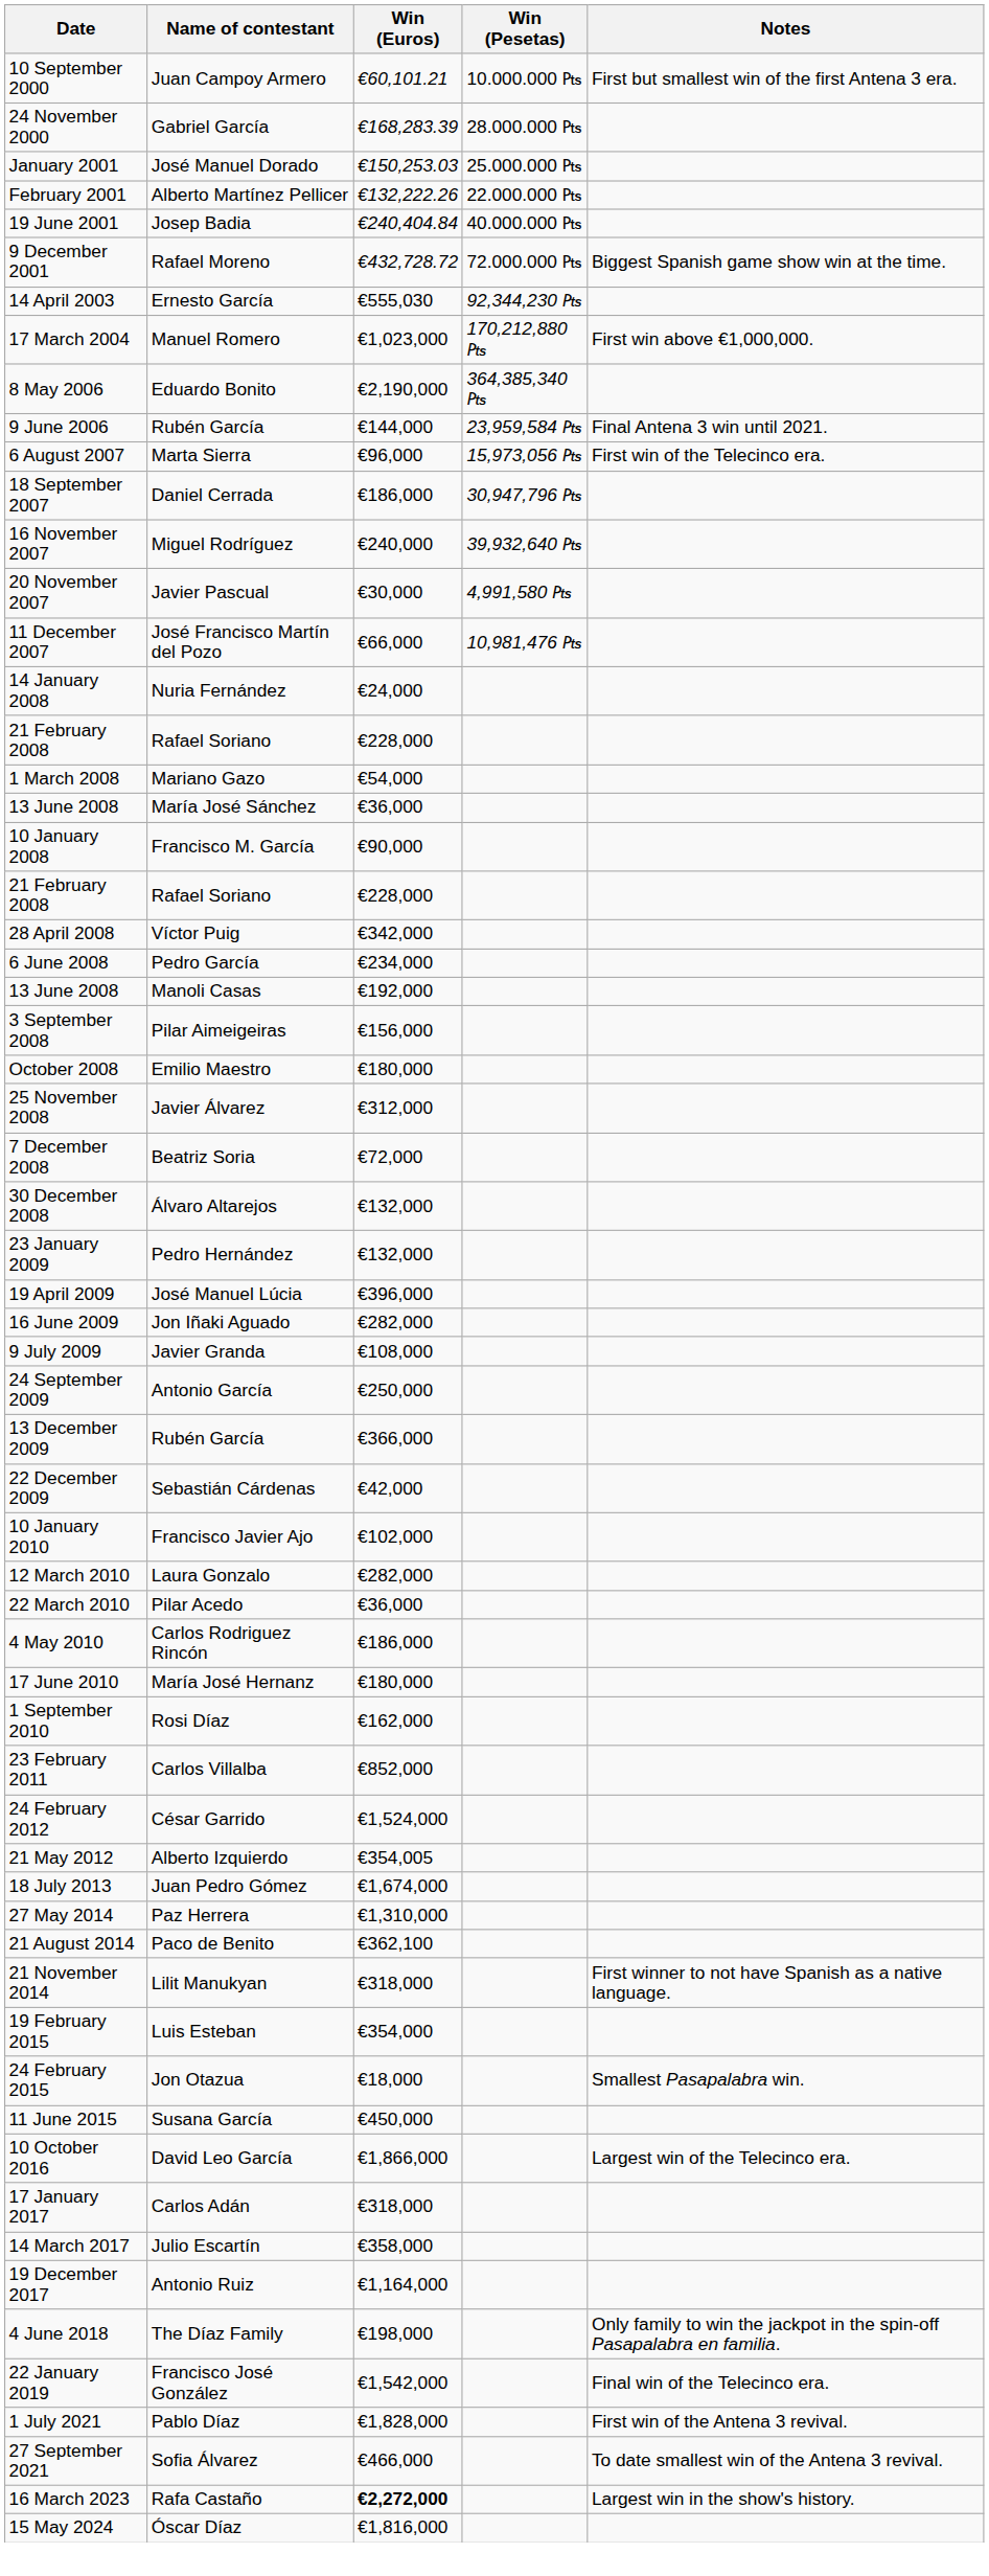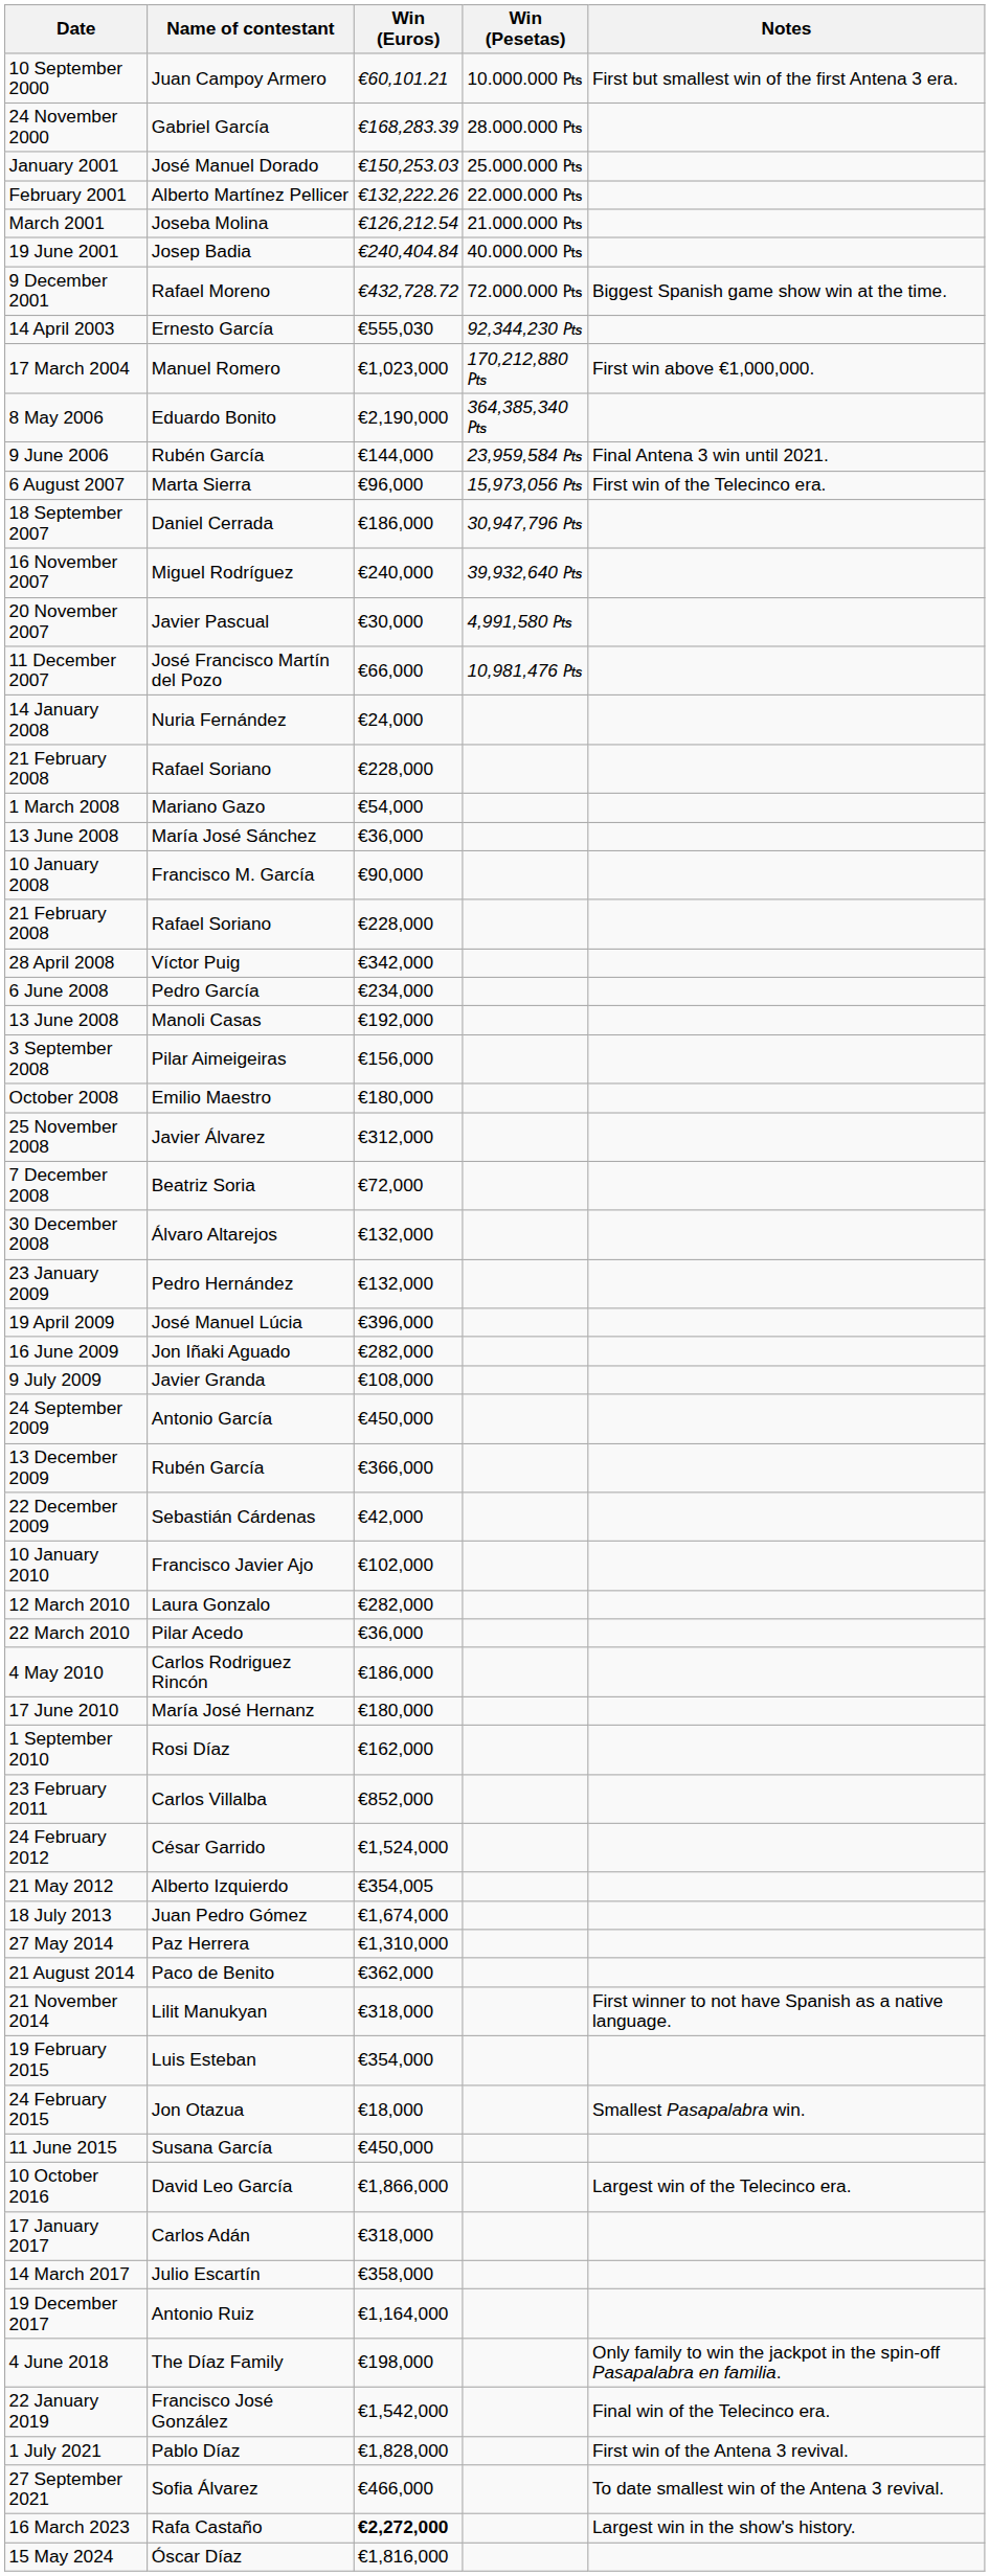 <table class="wikitable">
 <tr>
 <th>Date</th>
 <th>Name of contestant</th>
 <th>Win (Euros)</th>
 <th>Win (Pesetas)</th>
 <th>Notes</th>
 </tr>
 <tr>
 <td>10 September 2000</td>
 <td>Juan Campoy Armero</td>
 <td><em>€60,101.21</em></td>
 <td>10.000.000 ₧</td>
 <td>First but smallest win of the first Antena 3 era.</td>
 </tr>
 <tr>
 <td>24 November 2000</td>
 <td>Gabriel García</td>
 <td><em>€168,283.39</em></td>
 <td>28.000.000 ₧</td>
 <td></td>
 </tr>
 <tr>
 <td>January 2001</td>
 <td>José Manuel Dorado</td>
 <td><em>€150,253.03</em></td>
 <td>25.000.000 ₧</td>
 <td></td>
 </tr>
 <tr>
 <td>February 2001</td>
 <td>Alberto Martínez Pellicer</td>
 <td><em>€132,222.26</em></td>
 <td>22.000.000 ₧</td>
+<td></td>
+</tr>
+<tr>
+<td>March 2001</td>
+<td>Joseba Molina</td>
+<td><em>€126,212.54</em></td>
+<td>21.000.000 ₧</td>
 <td></td>
 </tr>
 <tr>
 <td>19 June 2001</td>
 <td>Josep Badia</td>
 <td><em>€240,404.84</em></td>
 <td>40.000.000 ₧</td>
 <td></td>
 </tr>
 <tr>
 <td>9 December 2001</td>
 <td>Rafael Moreno</td>
 <td><em>€432,728.72</em></td>
 <td>72.000.000 ₧</td>
 <td>Biggest Spanish game show win at the time.</td>
 </tr>
 <tr>
 <td>14 April 2003</td>
 <td>Ernesto García</td>
 <td>€555,030</td>
 <td><em>92,344,230 ₧</em></td>
 <td></td>
 </tr>
 <tr>
 <td>17 March 2004</td>
 <td>Manuel Romero</td>
 <td>€1,023,000</td>
 <td><em>170,212,880 ₧</em></td>
 <td>First win above €1,000,000.</td>
 </tr>
 <tr>
 <td>8 May 2006</td>
 <td>Eduardo Bonito</td>
 <td>€2,190,000</td>
 <td><em>364,385,340 ₧</em></td>
 <td></td>
 </tr>
 <tr>
 <td>9 June 2006</td>
 <td>Rubén García</td>
 <td>€144,000</td>
 <td><em>23,959,584 ₧</em></td>
 <td>Final Antena 3 win until 2021.</td>
 </tr>
 <tr>
 <td>6 August 2007</td>
 <td>Marta Sierra</td>
 <td>€96,000</td>
 <td><em>15,973,056 ₧</em></td>
 <td>First win of the Telecinco era.</td>
 </tr>
 <tr>
 <td>18 September 2007</td>
 <td>Daniel Cerrada</td>
 <td>€186,000</td>
 <td><em>30,947,796 ₧</em></td>
 <td></td>
 </tr>
 <tr>
 <td>16 November 2007</td>
 <td>Miguel Rodríguez</td>
 <td>€240,000</td>
 <td><em>39,932,640 ₧</em></td>
 <td></td>
 </tr>
 <tr>
 <td>20 November 2007</td>
 <td>Javier Pascual</td>
 <td>€30,000</td>
 <td><em>4,991,580 ₧</em></td>
 <td></td>
 </tr>
 <tr>
 <td>11 December 2007</td>
 <td>José Francisco Martín del Pozo</td>
 <td>€66,000</td>
 <td><em>10,981,476 ₧</em></td>
 <td></td>
 </tr>
 <tr>
 <td>14 January 2008</td>
 <td>Nuria Fernández</td>
 <td>€24,000</td>
 <td></td>
 <td></td>
 </tr>
 <tr>
 <td>21 February 2008</td>
 <td>Rafael Soriano</td>
 <td>€228,000</td>
 <td></td>
 <td></td>
 </tr>
 <tr>
 <td>1 March 2008</td>
 <td>Mariano Gazo</td>
 <td>€54,000</td>
 <td></td>
 <td></td>
 </tr>
 <tr>
 <td>13 June 2008</td>
 <td>María José Sánchez</td>
 <td>€36,000</td>
 <td></td>
 <td></td>
 </tr>
 <tr>
 <td>10 January 2008</td>
 <td>Francisco M. García</td>
 <td>€90,000</td>
 <td></td>
 <td></td>
 </tr>
 <tr>
 <td>21 February 2008</td>
 <td>Rafael Soriano</td>
 <td>€228,000</td>
 <td></td>
 <td></td>
 </tr>
 <tr>
 <td>28 April 2008</td>
 <td>Víctor Puig</td>
 <td>€342,000</td>
 <td></td>
 <td></td>
 </tr>
 <tr>
 <td>6 June 2008</td>
 <td>Pedro García</td>
 <td>€234,000</td>
 <td></td>
 <td></td>
 </tr>
 <tr>
 <td>13 June 2008</td>
 <td>Manoli Casas</td>
 <td>€192,000</td>
 <td></td>
 <td></td>
 </tr>
 <tr>
 <td>3 September 2008</td>
 <td>Pilar Aimeigeiras</td>
 <td>€156,000</td>
 <td></td>
 <td></td>
 </tr>
 <tr>
 <td>October 2008</td>
 <td>Emilio Maestro</td>
 <td>€180,000</td>
 <td></td>
 <td></td>
 </tr>
 <tr>
 <td>25 November 2008</td>
 <td>Javier Álvarez</td>
 <td>€312,000</td>
 <td></td>
 <td></td>
 </tr>
 <tr>
 <td>7 December 2008</td>
 <td>Beatriz Soria</td>
 <td>€72,000</td>
 <td></td>
 <td></td>
 </tr>
 <tr>
 <td>30 December 2008</td>
 <td>Álvaro Altarejos</td>
 <td>€132,000</td>
 <td></td>
 <td></td>
 </tr>
 <tr>
 <td>23 January 2009</td>
 <td>Pedro Hernández</td>
 <td>€132,000</td>
 <td></td>
 <td></td>
 </tr>
 <tr>
 <td>19 April 2009</td>
 <td>José Manuel Lúcia</td>
 <td>€396,000</td>
 <td></td>
 <td></td>
 </tr>
 <tr>
 <td>16 June 2009</td>
 <td>Jon Iñaki Aguado</td>
 <td>€282,000</td>
 <td></td>
 <td></td>
 </tr>
 <tr>
 <td>9 July 2009</td>
 <td>Javier Granda</td>
 <td>€108,000</td>
 <td></td>
 <td></td>
 </tr>
 <tr>
 <td>24 September 2009</td>
 <td>Antonio García</td>
-<td>€250,000</td>
+<td>€450,000</td>
 <td></td>
 <td></td>
 </tr>
 <tr>
 <td>13 December 2009</td>
 <td>Rubén García</td>
 <td>€366,000</td>
 <td></td>
 <td></td>
 </tr>
 <tr>
 <td>22 December 2009</td>
 <td>Sebastián Cárdenas</td>
 <td>€42,000</td>
 <td></td>
 <td></td>
 </tr>
 <tr>
 <td>10 January 2010</td>
 <td>Francisco Javier Ajo</td>
 <td>€102,000</td>
 <td></td>
 <td></td>
 </tr>
 <tr>
 <td>12 March 2010</td>
 <td>Laura Gonzalo</td>
 <td>€282,000</td>
 <td></td>
 <td></td>
 </tr>
 <tr>
 <td>22 March 2010</td>
 <td>Pilar Acedo</td>
 <td>€36,000</td>
 <td></td>
 <td></td>
 </tr>
 <tr>
 <td>4 May 2010</td>
 <td>Carlos Rodriguez Rincón</td>
 <td>€186,000</td>
 <td></td>
 <td></td>
 </tr>
 <tr>
 <td>17 June 2010</td>
 <td>María José Hernanz</td>
 <td>€180,000</td>
 <td></td>
 <td></td>
 </tr>
 <tr>
 <td>1 September 2010</td>
 <td>Rosi Díaz</td>
 <td>€162,000</td>
 <td></td>
 <td></td>
 </tr>
 <tr>
 <td>23 February 2011</td>
 <td>Carlos Villalba</td>
 <td>€852,000</td>
 <td></td>
 <td></td>
 </tr>
 <tr>
 <td>24 February 2012</td>
 <td>César Garrido</td>
 <td>€1,524,000</td>
 <td></td>
 <td></td>
 </tr>
 <tr>
 <td>21 May 2012</td>
 <td>Alberto Izquierdo</td>
 <td>€354,005</td>
 <td></td>
 <td></td>
 </tr>
 <tr>
 <td>18 July 2013</td>
 <td>Juan Pedro Gómez</td>
 <td>€1,674,000</td>
 <td></td>
 <td></td>
 </tr>
 <tr>
 <td>27 May 2014</td>
 <td>Paz Herrera</td>
 <td>€1,310,000</td>
 <td></td>
 <td></td>
 </tr>
 <tr>
 <td>21 August 2014</td>
 <td>Paco de Benito</td>
-<td>€362,100</td>
+<td>€362,000</td>
 <td></td>
 <td></td>
 </tr>
 <tr>
 <td>21 November 2014</td>
 <td>Lilit Manukyan</td>
 <td>€318,000</td>
 <td></td>
 <td>First winner to not have Spanish as a native language.</td>
 </tr>
 <tr>
 <td>19 February 2015</td>
 <td>Luis Esteban</td>
 <td>€354,000</td>
 <td></td>
 <td></td>
 </tr>
 <tr>
 <td>24 February 2015</td>
 <td>Jon Otazua</td>
 <td>€18,000</td>
 <td></td>
 <td>Smallest <em>Pasapalabra</em> win.</td>
 </tr>
 <tr>
 <td>11 June 2015</td>
 <td>Susana García</td>
 <td>€450,000</td>
 <td></td>
 <td></td>
 </tr>
 <tr>
 <td>10 October 2016</td>
 <td>David Leo García</td>
 <td>€1,866,000</td>
 <td></td>
 <td>Largest win of the Telecinco era.</td>
 </tr>
 <tr>
 <td>17 January 2017</td>
 <td>Carlos Adán</td>
 <td>€318,000</td>
 <td></td>
 <td></td>
 </tr>
 <tr>
 <td>14 March 2017</td>
 <td>Julio Escartín</td>
 <td>€358,000</td>
 <td></td>
 <td></td>
 </tr>
 <tr>
 <td>19 December 2017</td>
 <td>Antonio Ruiz</td>
 <td>€1,164,000</td>
 <td></td>
 <td></td>
 </tr>
 <tr>
 <td>4 June 2018</td>
 <td>The Díaz Family</td>
 <td>€198,000</td>
 <td></td>
 <td>Only family to win the jackpot in the spin-off <em>Pasapalabra en familia</em>.</td>
 </tr>
 <tr>
 <td>22 January 2019</td>
 <td>Francisco José González</td>
 <td>€1,542,000</td>
 <td></td>
 <td>Final win of the Telecinco era.</td>
 </tr>
 <tr>
 <td>1 July 2021</td>
 <td>Pablo Díaz</td>
 <td>€1,828,000</td>
 <td></td>
 <td>First win of the Antena 3 revival.</td>
 </tr>
 <tr>
 <td>27 September 2021</td>
 <td>Sofia Álvarez</td>
 <td>€466,000</td>
 <td></td>
 <td>To date smallest win of the Antena 3 revival.</td>
 </tr>
 <tr>
 <td>16 March 2023</td>
 <td>Rafa Castaño</td>
 <td><strong>€2,272,000</strong></td>
 <td></td>
 <td>Largest win in the show's history.</td>
 </tr>
 <tr>
 <td>15 May 2024</td>
 <td>Óscar Díaz</td>
 <td>€1,816,000</td>
 <td></td>
 <td></td>
 </tr>
 </table>
